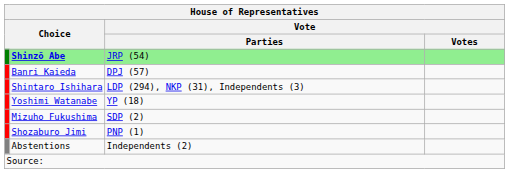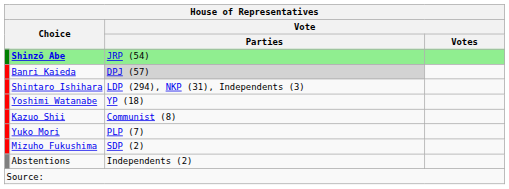 <table class="wikitable" style="font-size:90%;">
 <tr>
 <th colspan="4">House of Representatives</th>
 </tr>
 <tr>
 <th align="left" rowspan="2" colspan="2" width="100">Choice</th>
 <th colspan="2">Vote</th>
 </tr>
 <tr>
 <th width="415">Parties</th>
 <th width="100">Votes</th>
 </tr>
 <tr style="background:lightgreen;">
 <td width="1" bgcolor="green"></td>
 <td align="left"><strong><a href='#'>Shinzō Abe</a></strong></td>
 <td><a href='#'>JRP</a> (54)</td>
 <td></td>
 </tr>
 <tr>
 <td bgcolor="red"></td>
 <td align="left"><a href='#'>Banri Kaieda</a></td>
-<td><a href='#'>DPJ</a> (57)</td>
+<td style="background: lightgrey;"><a href='#'>DPJ</a> (57)</td>
 <td></td>
 </tr>
 <tr>
 <td bgcolor="red"></td>
 <td align="left"><a href='#'>Shintaro Ishihara</a></td>
 <td><a href='#'>LDP</a> (294), <a href='#'>NKP</a> (31), Independents (3)</td>
 <td></td>
 </tr>
 <tr>
 <td bgcolor="red"></td>
 <td align="left"><a href='#'>Yoshimi Watanabe</a></td>
 <td><a href='#'>YP</a> (18)</td>
 <td></td>
 </tr>
 <tr>
 <td bgcolor="red"></td>
-<td align="left"><a href='#'>Mizuho Fukushima</a></td>
-<td><a href='#'>SDP</a> (2)</td>
+<td align="left"><a href='#'>Kazuo Shii</a></td>
+<td><a href='#'>Communist</a> (8)</td>
 <td></td>
 </tr>
 <tr>
 <td bgcolor="red"></td>
-<td align="left"><a href='#'>Shozaburo Jimi</a></td>
-<td><a href='#'>PNP</a> (1)</td>
+<td align="left"><a href='#'>Yuko Mori</a></td>
+<td><a href='#'>PLP</a> (7)</td>
+<td></td>
+</tr>
+<tr>
+<td bgcolor="red"></td>
+<td align="left"><a href='#'>Mizuho Fukushima</a></td>
+<td><a href='#'>SDP</a> (2)</td>
 <td></td>
 </tr>
 <tr>
 <td bgcolor="gray"></td>
 <td align="left">Abstentions</td>
 <td>Independents (2)</td>
 <td></td>
 </tr>
 <tr>
 <td colspan="4">Source:  </td>
 </tr>
 </table>
